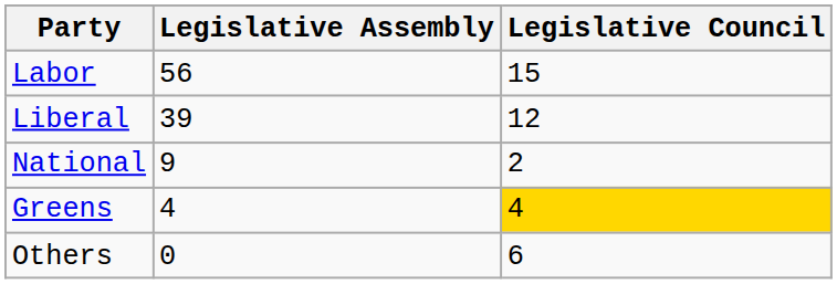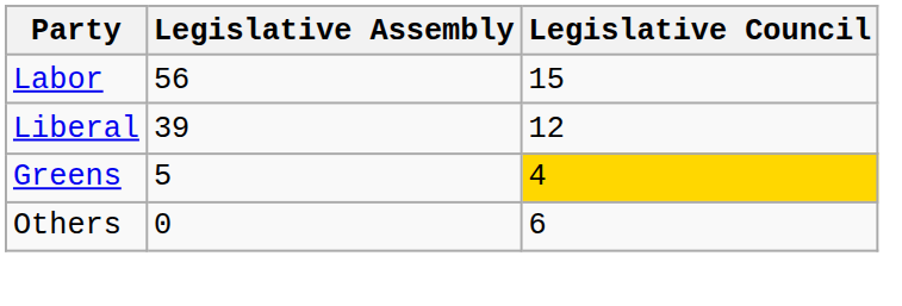 <table class="wikitable sortable">
 <tr>
 <th>Party</th>
 <th>Legislative Assembly</th>
 <th>Legislative Council</th>
 </tr>
 <tr>
 <td><a href='#'>Labor</a></td>
 <td>56</td>
 <td>15</td>
 </tr>
 <tr>
 <td><a href='#'>Liberal</a></td>
 <td>39</td>
 <td>12</td>
 </tr>
 <tr>
-<td><a href='#'>National</a></td>
-<td>9</td>
-<td>2</td>
-</tr>
-<tr>
 <td><a href='#'>Greens</a></td>
-<td>4</td>
+<td>5</td>
 <td style="background: gold;">4</td>
 </tr>
 <tr>
 <td>Others</td>
 <td>0</td>
 <td>6</td>
 </tr>
 </table>
